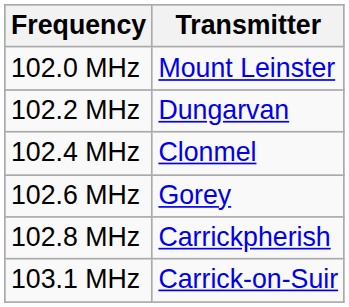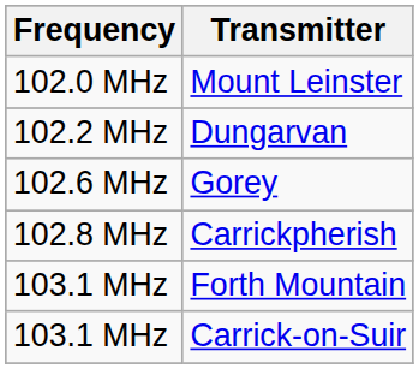 <table class="wikitable sortable">
 <tr>
 <th>Frequency</th>
 <th>Transmitter</th>
 </tr>
 <tr>
 <td>102.0 MHz</td>
 <td><a href='#'>Mount Leinster</a></td>
 </tr>
 <tr>
 <td>102.2 MHz</td>
 <td><a href='#'>Dungarvan</a></td>
 </tr>
 <tr>
-<td>102.4 MHz</td>
-<td><a href='#'>Clonmel</a></td>
-</tr>
-<tr>
 <td>102.6 MHz</td>
 <td><a href='#'>Gorey</a></td>
 </tr>
 <tr>
 <td>102.8 MHz</td>
 <td><a href='#'>Carrickpherish</a></td>
 </tr>
 <tr>
 <td>103.1 MHz</td>
+<td><a href='#'>Forth Mountain</a></td>
+</tr>
+<tr>
+<td>103.1 MHz</td>
 <td><a href='#'>Carrick-on-Suir</a></td>
 </tr>
 </table>
